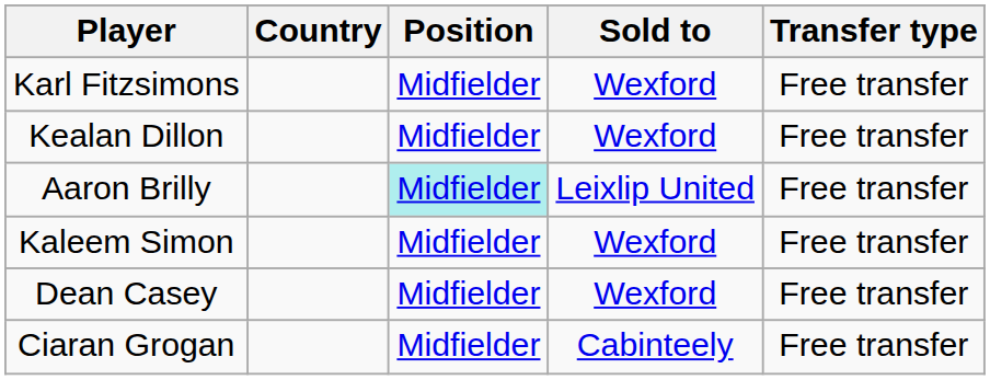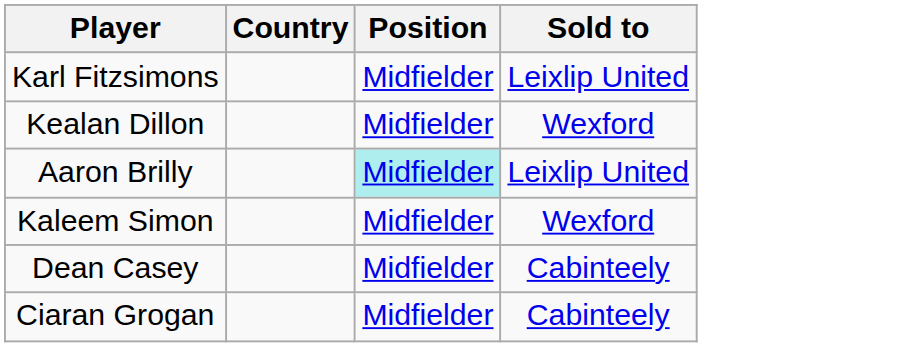 <table class="wikitable" style="text-align:center">
 <tr>
 <th>Player</th>
 <th>Country</th>
 <th>Position</th>
 <th>Sold to</th>
-<th>Transfer type</th>
 </tr>
 <tr>
 <td>Karl Fitzsimons</td>
 <td></td>
 <td><a href='#'>Midfielder</a></td>
-<td> <a href='#'>Wexford</a></td>
-<td>Free transfer</td>
+<td> <a href='#'>Leixlip United</a></td>
 </tr>
 <tr>
 <td>Kealan Dillon</td>
 <td></td>
 <td><a href='#'>Midfielder</a></td>
 <td> <a href='#'>Wexford</a></td>
-<td>Free transfer</td>
 </tr>
 <tr>
 <td>Aaron Brilly</td>
 <td></td>
 <td style="background: paleturquoise;"><a href='#'>Midfielder</a></td>
 <td> <a href='#'>Leixlip United</a></td>
-<td>Free transfer</td>
 </tr>
 <tr>
 <td>Kaleem Simon</td>
 <td></td>
 <td><a href='#'>Midfielder</a></td>
 <td> <a href='#'>Wexford</a></td>
-<td>Free transfer</td>
 </tr>
 <tr>
 <td>Dean Casey</td>
 <td></td>
 <td><a href='#'>Midfielder</a></td>
-<td> <a href='#'>Wexford</a></td>
-<td>Free transfer</td>
+<td> <a href='#'>Cabinteely</a></td>
 </tr>
 <tr>
 <td>Ciaran Grogan</td>
 <td></td>
 <td><a href='#'>Midfielder</a></td>
 <td> <a href='#'>Cabinteely</a></td>
-<td>Free transfer</td>
 </tr>
 </table>
